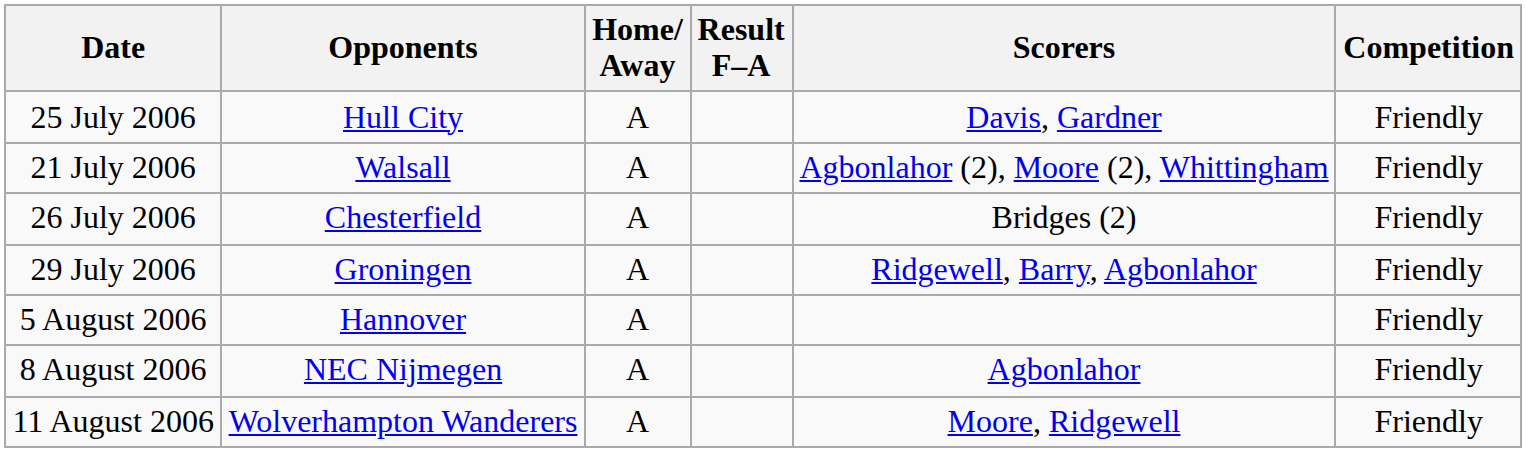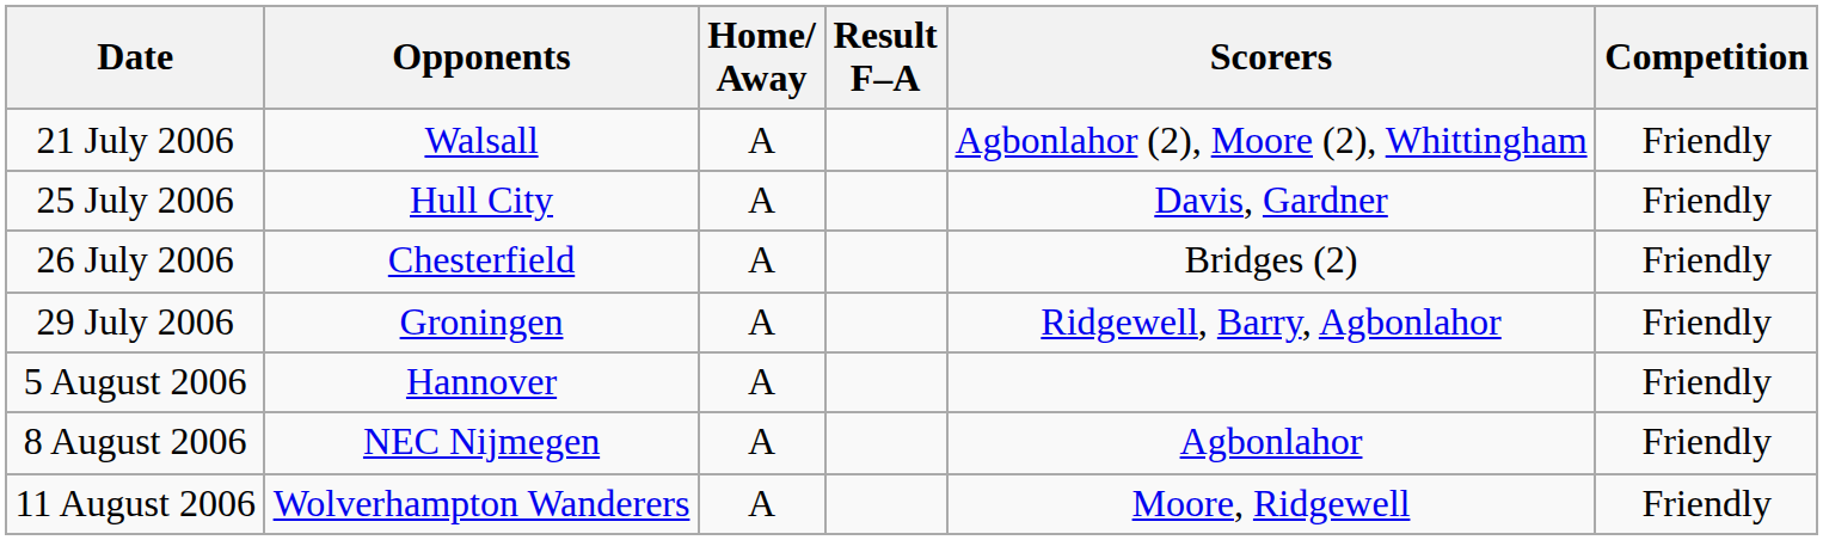 <table class="wikitable" style="text-align:center">
 <tr>
 <th>Date</th>
 <th>Opponents</th>
 <th>Home/<br>Away</th>
 <th>Result<br>F–A</th>
 <th>Scorers</th>
 <th>Competition</th>
 </tr>
 <tr>
+<td>21 July 2006</td>
+<td><a href='#'>Walsall</a></td>
+<td>A</td>
+<td></td>
+<td><a href='#'>Agbonlahor</a> (2), <a href='#'>Moore</a> (2), <a href='#'>Whittingham</a></td>
+<td>Friendly</td>
+</tr>
+<tr>
 <td>25 July 2006</td>
 <td><a href='#'>Hull City</a></td>
 <td>A</td>
 <td></td>
 <td><a href='#'>Davis</a>, <a href='#'>Gardner</a></td>
-<td>Friendly</td>
-</tr>
-<tr>
-<td>21 July 2006</td>
-<td><a href='#'>Walsall</a></td>
-<td>A</td>
-<td></td>
-<td><a href='#'>Agbonlahor</a> (2), <a href='#'>Moore</a> (2), <a href='#'>Whittingham</a></td>
 <td>Friendly</td>
 </tr>
 <tr>
 <td>26 July 2006</td>
 <td><a href='#'>Chesterfield</a></td>
 <td>A</td>
 <td></td>
 <td>Bridges (2)</td>
 <td>Friendly</td>
 </tr>
 <tr>
 <td>29 July 2006</td>
 <td><a href='#'>Groningen</a> </td>
 <td>A</td>
 <td></td>
 <td><a href='#'>Ridgewell</a>, <a href='#'>Barry</a>, <a href='#'>Agbonlahor</a></td>
 <td>Friendly</td>
 </tr>
 <tr>
 <td>5 August 2006</td>
 <td><a href='#'>Hannover</a> </td>
 <td>A</td>
 <td></td>
 <td></td>
 <td>Friendly</td>
 </tr>
 <tr>
 <td>8 August 2006</td>
 <td><a href='#'>NEC Nijmegen</a> </td>
 <td>A</td>
 <td></td>
 <td><a href='#'>Agbonlahor</a></td>
 <td>Friendly</td>
 </tr>
 <tr>
 <td>11 August 2006</td>
 <td><a href='#'>Wolverhampton Wanderers</a></td>
 <td>A</td>
 <td></td>
 <td><a href='#'>Moore</a>, <a href='#'>Ridgewell</a></td>
 <td>Friendly</td>
 </tr>
 </table>
